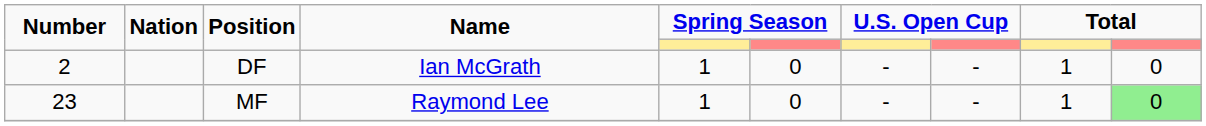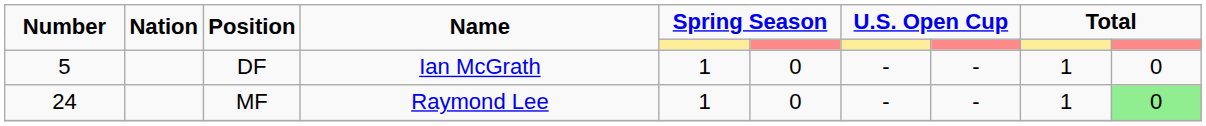 <table class="wikitable" style="text-align:center;">
 <tr>
 <td rowspan="2"  style="width:10%; text-align:center;"><strong>Number</strong></td>
 <td rowspan="2"  style="width:5%; text-align:center;"><strong>Nation</strong></td>
 <td rowspan="2"  style="width:5%; text-align:center;"><strong>Position</strong></td>
 <td rowspan="2"  style="width:30%; text-align:center;"><strong>Name</strong></td>
 <td colspan="2" style="text-align:center;"><strong><a href='#'>Spring Season</a></strong></td>
 <td colspan="2" style="text-align:center;"><strong><a href='#'>U.S. Open Cup</a></strong></td>
 <td colspan="2" style="text-align:center;"><strong>Total</strong></td>
 </tr>
 <tr>
 <th style="width:60px; background:#fe9;"></th>
 <th style="width:60px; background:#ff8888;"></th>
 <th style="width:60px; background:#fe9;"></th>
 <th style="width:60px; background:#ff8888;"></th>
 <th style="width:60px; background:#fe9;"></th>
 <th style="width:60px; background:#ff8888;"></th>
 </tr>
 <tr>
-<td>2</td>
+<td>5</td>
 <td></td>
 <td>DF</td>
 <td><a href='#'>Ian McGrath</a></td>
 <td>1</td>
 <td>0</td>
 <td>-</td>
 <td>-</td>
 <td>1</td>
 <td>0</td>
 </tr>
 <tr>
-<td>23</td>
+<td>24</td>
 <td></td>
 <td>MF</td>
 <td><a href='#'>Raymond Lee</a></td>
 <td>1</td>
 <td>0</td>
 <td>-</td>
 <td>-</td>
 <td>1</td>
 <td style="background: lightgreen;">0</td>
 </tr>
 <tr>
 </tr>
 </table>
